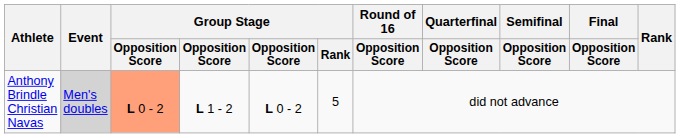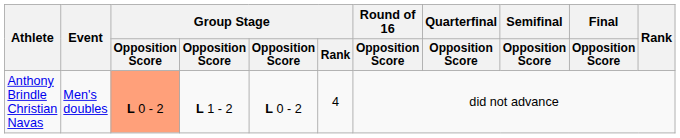 <table class="wikitable" style="font-size:90%">
 <tr>
 <th rowspan=2>Athlete</th>
 <th rowspan=2>Event</th>
 <th colspan=4>Group Stage</th>
 <th>Round of 16</th>
 <th>Quarterfinal</th>
 <th>Semifinal</th>
 <th>Final</th>
 <th rowspan=2>Rank</th>
 </tr>
 <tr style="font-size:95%">
 <th>Opposition<br>Score</th>
 <th>Opposition<br>Score</th>
 <th>Opposition<br>Score</th>
 <th>Rank</th>
 <th>Opposition<br>Score</th>
 <th>Opposition<br>Score</th>
 <th>Opposition<br>Score</th>
 <th>Opposition<br>Score</th>
 </tr>
 <tr align=center>
 <td align=left><a href='#'>Anthony Brindle</a><br><a href='#'>Christian Navas</a></td>
-<td align=left style="background: lightgrey;"><a href='#'>Men's doubles</a></td>
+<td align=left><a href='#'>Men's doubles</a></td>
 <td style="background: lightsalmon;"><br><strong>L</strong> 0 - 2</td>
 <td><br><strong>L</strong> 1 - 2</td>
 <td><br><strong>L</strong> 0 - 2</td>
-<td>5</td>
+<td>4</td>
 <td colspan=5>did not advance</td>
 </tr>
 </table>
